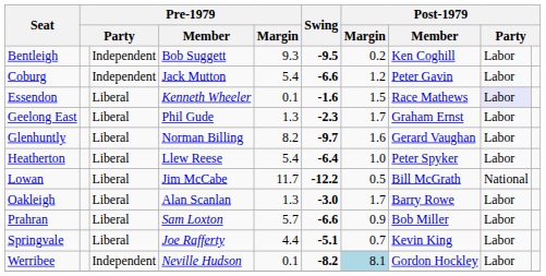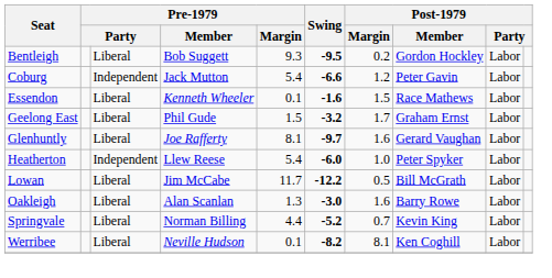 <table class="wikitable">
 <tr>
 <th rowspan="2">Seat</th>
 <th colspan="4">Pre-1979</th>
 <th rowspan="2">Swing</th>
 <th colspan="4">Post-1979</th>
 </tr>
 <tr>
 <th colspan="2">Party</th>
 <th>Member</th>
 <th>Margin</th>
 <th>Margin</th>
 <th>Member</th>
 <th colspan="2">Party</th>
 </tr>
 <tr>
 <td><a href='#'>Bentleigh</a></td>
 <td> </td>
-<td>Independent</td>
+<td>Liberal</td>
 <td><a href='#'>Bob Suggett</a></td>
 <td style="text-align:right;">9.3</td>
 <td style="text-align:right;"><strong>-9.5</strong></td>
 <td style="text-align:right;">0.2</td>
-<td><a href='#'>Ken Coghill</a></td>
+<td><a href='#'>Gordon Hockley</a></td>
 <td>Labor</td>
 <td> </td>
 </tr>
 <tr>
 <td><a href='#'>Coburg</a></td>
 <td> </td>
 <td>Independent</td>
 <td><a href='#'>Jack Mutton</a></td>
 <td style="text-align:right;">5.4</td>
 <td style="text-align:right;"><strong>-6.6</strong></td>
 <td style="text-align:right;">1.2</td>
 <td><a href='#'>Peter Gavin</a></td>
 <td>Labor</td>
 <td> </td>
 </tr>
 <tr>
 <td><a href='#'>Essendon</a></td>
 <td> </td>
 <td>Liberal</td>
 <td><em><a href='#'>Kenneth Wheeler</a></em></td>
 <td style="text-align:right;">0.1</td>
 <td style="text-align:right;"><strong>-1.6</strong></td>
 <td style="text-align:right;">1.5</td>
 <td><a href='#'>Race Mathews</a></td>
-<td style="background: lavender;">Labor</td>
+<td>Labor</td>
 <td> </td>
 </tr>
 <tr>
 <td><a href='#'>Geelong East</a></td>
 <td> </td>
 <td>Liberal</td>
 <td><a href='#'>Phil Gude</a></td>
-<td style="text-align:right;">1.3</td>
-<td style="text-align:right;"><strong>-2.3</strong></td>
+<td style="text-align:right;">1.5</td>
+<td style="text-align:right;"><strong>-3.2</strong></td>
 <td style="text-align:right;">1.7</td>
 <td><a href='#'>Graham Ernst</a></td>
 <td>Labor</td>
 <td> </td>
 </tr>
 <tr>
 <td><a href='#'>Glenhuntly</a></td>
 <td> </td>
 <td>Liberal</td>
-<td><a href='#'>Norman Billing</a></td>
-<td style="text-align:right;">8.2</td>
+<td><em><a href='#'>Joe Rafferty</a></em></td>
+<td style="text-align:right;">8.1</td>
 <td style="text-align:right;"><strong>-9.7</strong></td>
 <td style="text-align:right;">1.6</td>
 <td><a href='#'>Gerard Vaughan</a></td>
 <td>Labor</td>
 <td> </td>
 </tr>
 <tr>
 <td><a href='#'>Heatherton</a></td>
 <td> </td>
-<td>Liberal</td>
+<td>Independent</td>
 <td><a href='#'>Llew Reese</a></td>
 <td style="text-align:right;">5.4</td>
-<td style="text-align:right;"><strong>-6.4</strong></td>
+<td style="text-align:right;"><strong>-6.0</strong></td>
 <td style="text-align:right;">1.0</td>
 <td><a href='#'>Peter Spyker</a></td>
 <td>Labor</td>
 <td> </td>
 </tr>
 <tr>
 <td><a href='#'>Lowan</a></td>
 <td> </td>
 <td>Liberal</td>
 <td><a href='#'>Jim McCabe</a></td>
 <td style="text-align:right;">11.7</td>
 <td style="text-align:right;"><strong>-12.2</strong></td>
 <td style="text-align:right;">0.5</td>
 <td><a href='#'>Bill McGrath</a></td>
-<td>National</td>
+<td>Labor</td>
 <td> </td>
 </tr>
 <tr>
 <td><a href='#'>Oakleigh</a></td>
 <td> </td>
 <td>Liberal</td>
 <td><a href='#'>Alan Scanlan</a></td>
 <td style="text-align:right;">1.3</td>
 <td style="text-align:right;"><strong>-3.0</strong></td>
-<td style="text-align:right;">1.7</td>
+<td style="text-align:right;">1.6</td>
 <td><a href='#'>Barry Rowe</a></td>
-<td>Labor</td>
-<td> </td>
-</tr>
-<tr>
-<td><a href='#'>Prahran</a></td>
-<td> </td>
-<td>Liberal</td>
-<td><em><a href='#'>Sam Loxton</a></em></td>
-<td style="text-align:right;">5.7</td>
-<td style="text-align:right;"><strong>-6.6</strong></td>
-<td style="text-align:right;">0.9</td>
-<td><a href='#'>Bob Miller</a></td>
 <td>Labor</td>
 <td> </td>
 </tr>
 <tr>
 <td><a href='#'>Springvale</a></td>
 <td> </td>
 <td>Liberal</td>
-<td><em><a href='#'>Joe Rafferty</a></em></td>
+<td><a href='#'>Norman Billing</a></td>
 <td style="text-align:right;">4.4</td>
-<td style="text-align:right;"><strong>-5.1</strong></td>
+<td style="text-align:right;"><strong>-5.2</strong></td>
 <td style="text-align:right;">0.7</td>
 <td><a href='#'>Kevin King</a></td>
 <td>Labor</td>
 <td> </td>
 </tr>
 <tr>
 <td><a href='#'>Werribee</a></td>
 <td> </td>
-<td>Independent</td>
+<td>Liberal</td>
 <td><em><a href='#'>Neville Hudson</a></em></td>
 <td style="text-align:right;">0.1</td>
 <td style="text-align:right;"><strong>-8.2</strong></td>
-<td style="background: lightblue; text-align:right;">8.1</td>
-<td><a href='#'>Gordon Hockley</a></td>
+<td style="text-align:right;">8.1</td>
+<td><a href='#'>Ken Coghill</a></td>
 <td>Labor</td>
 <td> </td>
 </tr>
 <tr>
 </tr>
 </table>
